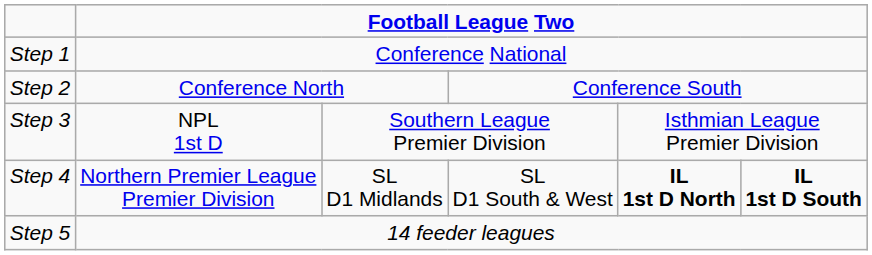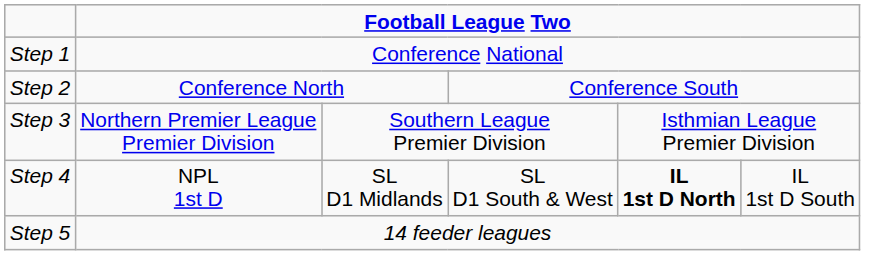 <table class="wikitable" style="text-align: center; font-size: 85%;">
 <tr>
 <td> </td>
 <td colspan="5"><strong><a href='#'>Football League</a> <a href='#'>Two</a></strong></td>
 </tr>
 <tr style="vertical-align: top;">
 <td><em>Step 1</em></td>
 <td colspan="5"><a href='#'>Conference</a> <a href='#'>National</a></td>
 </tr>
 <tr style="vertical-align: top;">
 <td><em>Step 2</em></td>
 <td colspan="2"><a href='#'>Conference North</a></td>
 <td colspan="3"><a href='#'>Conference South</a></td>
 </tr>
 <tr style="vertical-align: top;">
 <td><em>Step 3</em></td>
-<td>NPL<br><a href='#'>1st D</a></td>
+<td><a href='#'>Northern Premier League</a><br><a href='#'>Premier Division</a></td>
 <td colspan="2"><a href='#'>Southern League</a><br>Premier Division</td>
 <td colspan="2"><a href='#'>Isthmian League</a><br>Premier Division</td>
 </tr>
 <tr style="vertical-align: top;">
 <td><em>Step 4</em></td>
-<td><a href='#'>Northern Premier League</a><br><a href='#'>Premier Division</a></td>
+<td>NPL<br><a href='#'>1st D</a></td>
 <td>SL<br>D1 Midlands</td>
 <td>SL<br>D1 South & West</td>
 <td><strong>IL<br>1st D North</strong></td>
-<td><strong>IL<br>1st D South</strong></td>
+<td>IL<br>1st D South</td>
 </tr>
 <tr style="vertical-align: top;">
 <td><em>Step 5</em></td>
 <td colspan="5"><em>14 feeder leagues</em></td>
 </tr>
 </table>
